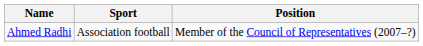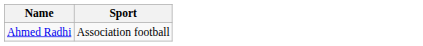 <table class="wikitable sortable">
 <tr>
 <th>Name</th>
 <th>Sport</th>
-<th>Position</th>
 </tr>
 <tr>
 <td data-sort-value="Radhi,Ahmed"><a href='#'>Ahmed Radhi</a></td>
 <td>Association football</td>
-<td>Member of the <a href='#'>Council of Representatives</a> (2007–?)</td>
 </tr>
 </table>
